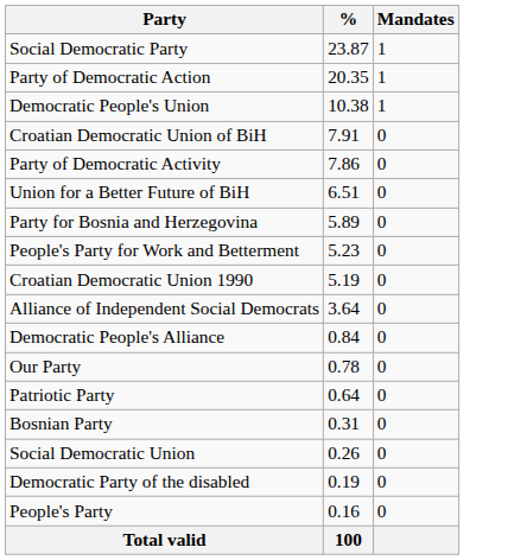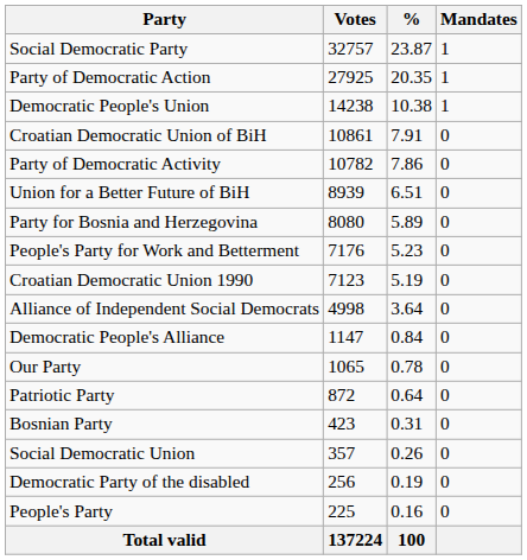 <table class="wikitable" style ="text-align: left">
 <tr>
 <th>Party</th>
+<th>Votes</th>
 <th>%</th>
 <th>Mandates</th>
 </tr>
 <tr>
 <td>Social Democratic Party</td>
+<td>32757</td>
 <td>23.87</td>
 <td>1</td>
 </tr>
 <tr>
 <td>Party of Democratic Action</td>
+<td>27925</td>
 <td>20.35</td>
 <td>1</td>
 </tr>
 <tr>
 <td>Democratic People's Union</td>
+<td>14238</td>
 <td>10.38</td>
 <td>1</td>
 </tr>
 <tr>
 <td>Croatian Democratic Union of BiH</td>
+<td>10861</td>
 <td>7.91</td>
 <td>0</td>
 </tr>
 <tr>
 <td>Party of Democratic Activity</td>
+<td>10782</td>
 <td>7.86</td>
 <td>0</td>
 </tr>
 <tr>
 <td>Union for a Better Future of BiH</td>
+<td>8939</td>
 <td>6.51</td>
 <td>0</td>
 </tr>
 <tr>
 <td>Party for Bosnia and Herzegovina</td>
+<td>8080</td>
 <td>5.89</td>
 <td>0</td>
 </tr>
 <tr>
 <td>People's Party for Work and Betterment</td>
+<td>7176</td>
 <td>5.23</td>
 <td>0</td>
 </tr>
 <tr>
 <td>Croatian Democratic Union 1990</td>
+<td>7123</td>
 <td>5.19</td>
 <td>0</td>
 </tr>
 <tr>
 <td>Alliance of Independent Social Democrats</td>
+<td>4998</td>
 <td>3.64</td>
 <td>0</td>
 </tr>
 <tr>
 <td>Democratic People's Alliance</td>
+<td>1147</td>
 <td>0.84</td>
 <td>0</td>
 </tr>
 <tr>
 <td>Our Party</td>
+<td>1065</td>
 <td>0.78</td>
 <td>0</td>
 </tr>
 <tr>
 <td>Patriotic Party</td>
+<td>872</td>
 <td>0.64</td>
 <td>0</td>
 </tr>
 <tr>
 <td>Bosnian Party</td>
+<td>423</td>
 <td>0.31</td>
 <td>0</td>
 </tr>
 <tr>
 <td>Social Democratic Union</td>
+<td>357</td>
 <td>0.26</td>
 <td>0</td>
 </tr>
 <tr>
 <td>Democratic Party of the disabled</td>
+<td>256</td>
 <td>0.19</td>
 <td>0</td>
 </tr>
 <tr>
 <td>People's Party</td>
+<td>225</td>
 <td>0.16</td>
 <td>0</td>
 </tr>
 <tr>
 <th>Total valid</th>
+<th>137224</th>
 <th>100</th>
 <th></th>
 </tr>
 </table>
